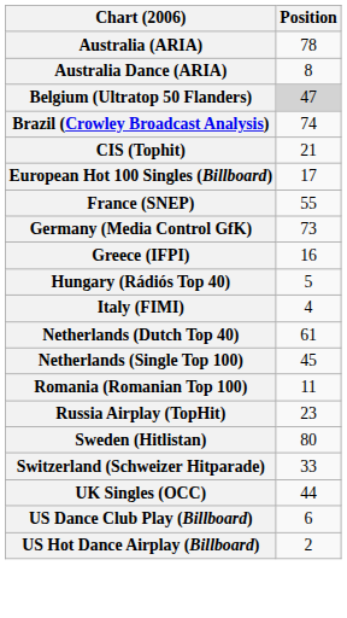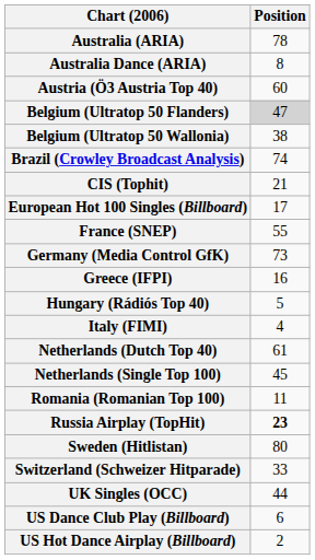 <table class="wikitable sortable plainrowheaders" style="text-align:center">
 <tr>
 <th>Chart (2006)</th>
 <th>Position</th>
 </tr>
 <tr>
 <th scope="row">Australia (ARIA)</th>
 <td>78</td>
 </tr>
 <tr>
 <th scope="row">Australia Dance (ARIA)</th>
 <td>8</td>
 </tr>
 <tr>
+<th scope="row">Austria (Ö3 Austria Top 40)</th>
+<td>60</td>
+</tr>
+<tr>
 <th scope="row">Belgium (Ultratop 50 Flanders)</th>
 <td style="background: lightgrey;">47</td>
+</tr>
+<tr>
+<th scope="row">Belgium (Ultratop 50 Wallonia)</th>
+<td>38</td>
 </tr>
 <tr>
 <th scope="row">Brazil (<a href='#'>Crowley Broadcast Analysis</a>)</th>
 <td>74</td>
 </tr>
 <tr>
 <th scope="row">CIS (Tophit)</th>
 <td>21</td>
 </tr>
 <tr>
 <th scope="row">European Hot 100 Singles (<em>Billboard</em>)</th>
 <td>17</td>
 </tr>
 <tr>
 <th scope="row">France (SNEP)</th>
 <td>55</td>
 </tr>
 <tr>
 <th scope="row">Germany (Media Control GfK)</th>
 <td>73</td>
 </tr>
 <tr>
 <th scope="row">Greece (IFPI)</th>
 <td>16</td>
 </tr>
 <tr>
 <th scope="row">Hungary (Rádiós Top 40)</th>
 <td>5</td>
 </tr>
 <tr>
 <th scope="row">Italy (FIMI)</th>
 <td>4</td>
 </tr>
 <tr>
 <th scope="row">Netherlands (Dutch Top 40)</th>
 <td>61</td>
 </tr>
 <tr>
 <th scope="row">Netherlands (Single Top 100)</th>
 <td>45</td>
 </tr>
 <tr>
 <th scope="row">Romania (Romanian Top 100)</th>
 <td>11</td>
 </tr>
 <tr>
 <th scope="row">Russia Airplay (TopHit)</th>
-<td>23</td>
+<td><strong>23</strong></td>
 </tr>
 <tr>
 <th scope="row">Sweden (Hitlistan)</th>
 <td>80</td>
 </tr>
 <tr>
 <th scope="row">Switzerland (Schweizer Hitparade)</th>
 <td>33</td>
 </tr>
 <tr>
 <th scope="row">UK Singles (OCC)</th>
 <td>44</td>
 </tr>
 <tr>
 <th scope="row">US Dance Club Play (<em>Billboard</em>)</th>
 <td>6</td>
 </tr>
 <tr>
 <th scope="row">US Hot Dance Airplay (<em>Billboard</em>)</th>
 <td>2</td>
 </tr>
 </table>
